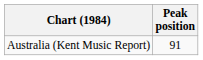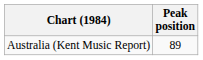 <table class="wikitable sortable">
 <tr>
 <th>Chart (1984)</th>
 <th>Peak<br>position</th>
 </tr>
 <tr>
 <td>Australia (Kent Music Report)</td>
-<td style="text-align:center;">91</td>
+<td style="text-align:center;">89</td>
 </tr>
 </table>
